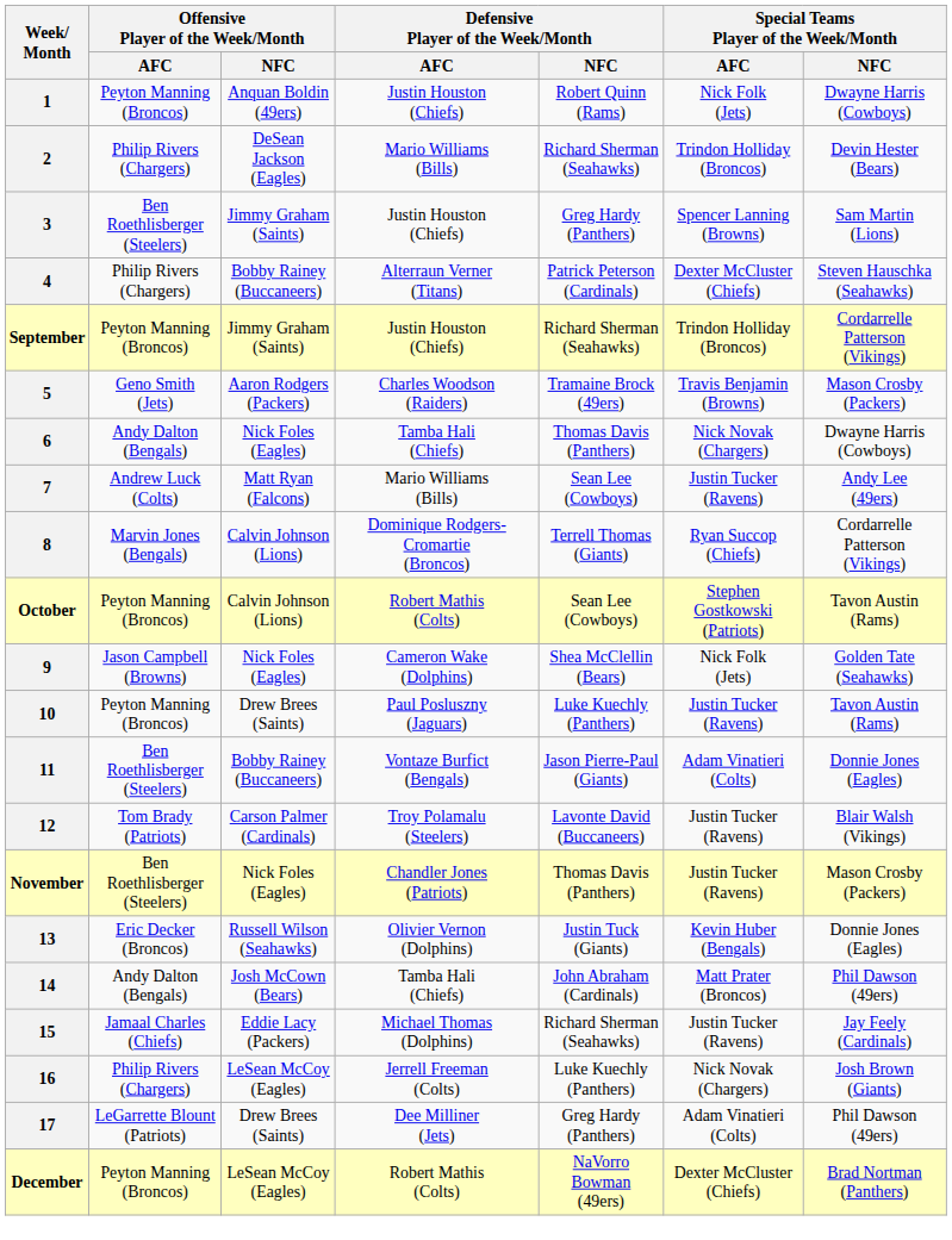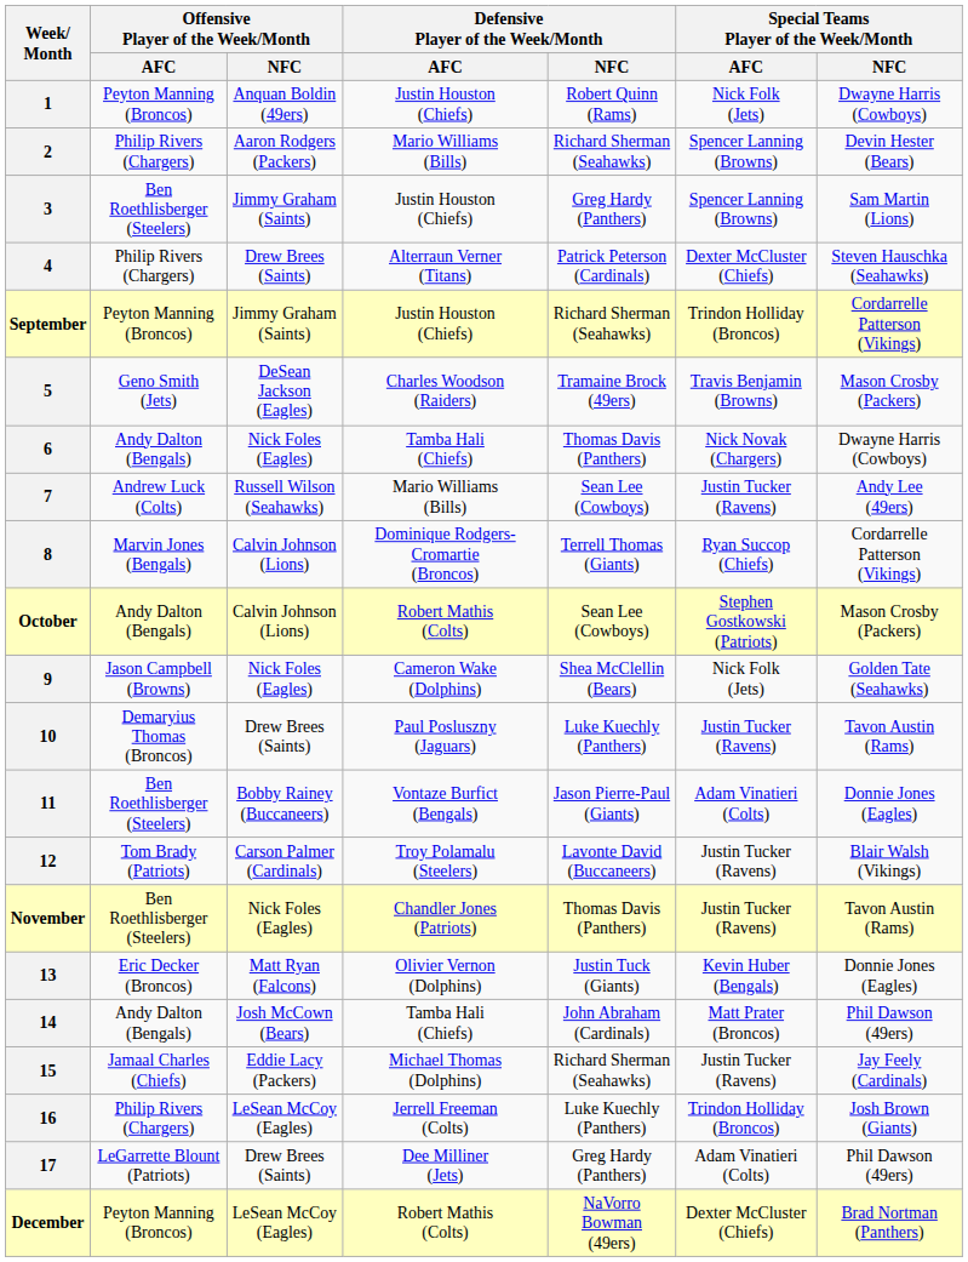 <table class="wikitable" style="font-size: 95%; text-align: center;">
 <tr>
 <th rowspan=2>Week/<br>Month</th>
 <th colspan=2>Offensive<br>Player of the Week/Month</th>
 <th colspan=2>Defensive<br>Player of the Week/Month</th>
 <th colspan=2>Special Teams<br>Player of the Week/Month</th>
 </tr>
 <tr>
 <th>AFC</th>
 <th>NFC</th>
 <th>AFC</th>
 <th>NFC</th>
 <th>AFC</th>
 <th>NFC</th>
 </tr>
 <tr>
 <th>1</th>
 <td><a href='#'>Peyton Manning</a><br>(<a href='#'>Broncos</a>)</td>
 <td><a href='#'>Anquan Boldin</a><br>(<a href='#'>49ers</a>)</td>
 <td><a href='#'>Justin Houston</a><br>(<a href='#'>Chiefs</a>)</td>
 <td><a href='#'>Robert Quinn</a><br>(<a href='#'>Rams</a>)</td>
 <td><a href='#'>Nick Folk</a><br>(<a href='#'>Jets</a>)</td>
 <td><a href='#'>Dwayne Harris</a><br>(<a href='#'>Cowboys</a>)</td>
 </tr>
 <tr>
 <th>2</th>
 <td><a href='#'>Philip Rivers</a><br>(<a href='#'>Chargers</a>)</td>
-<td><a href='#'>DeSean Jackson</a><br>(<a href='#'>Eagles</a>)</td>
+<td><a href='#'>Aaron Rodgers</a><br>(<a href='#'>Packers</a>)</td>
 <td><a href='#'>Mario Williams</a><br>(<a href='#'>Bills</a>)</td>
 <td><a href='#'>Richard Sherman</a><br>(<a href='#'>Seahawks</a>)</td>
-<td><a href='#'>Trindon Holliday</a><br>(<a href='#'>Broncos</a>)</td>
+<td><a href='#'>Spencer Lanning</a><br>(<a href='#'>Browns</a>)</td>
 <td><a href='#'>Devin Hester</a><br>(<a href='#'>Bears</a>)</td>
 </tr>
 <tr>
 <th>3</th>
 <td><a href='#'>Ben Roethlisberger</a><br>(<a href='#'>Steelers</a>)</td>
 <td><a href='#'>Jimmy Graham</a><br>(<a href='#'>Saints</a>)</td>
 <td>Justin Houston<br>(Chiefs)</td>
 <td><a href='#'>Greg Hardy</a><br>(<a href='#'>Panthers</a>)</td>
 <td><a href='#'>Spencer Lanning</a><br>(<a href='#'>Browns</a>)</td>
 <td><a href='#'>Sam Martin</a><br>(<a href='#'>Lions</a>)</td>
 </tr>
 <tr>
 <th>4</th>
 <td>Philip Rivers<br>(Chargers)</td>
-<td><a href='#'>Bobby Rainey</a><br>(<a href='#'>Buccaneers</a>)</td>
+<td><a href='#'>Drew Brees</a><br>(<a href='#'>Saints</a>)</td>
 <td><a href='#'>Alterraun Verner</a><br>(<a href='#'>Titans</a>)</td>
 <td><a href='#'>Patrick Peterson</a><br>(<a href='#'>Cardinals</a>)</td>
 <td><a href='#'>Dexter McCluster</a><br>(<a href='#'>Chiefs</a>)</td>
 <td><a href='#'>Steven Hauschka</a><br>(<a href='#'>Seahawks</a>)</td>
 </tr>
 <tr>
 <td style="background:#ffffbf;"><strong>September</strong></td>
 <td style="background:#ffffbf;">Peyton Manning<br>(Broncos)</td>
 <td style="background:#ffffbf;">Jimmy Graham<br>(Saints)</td>
 <td style="background:#ffffbf;">Justin Houston<br>(Chiefs)</td>
 <td style="background:#ffffbf;">Richard Sherman<br>(Seahawks)</td>
 <td style="background:#ffffbf;">Trindon Holliday<br>(Broncos)</td>
 <td style="background:#ffffbf;"><a href='#'>Cordarrelle Patterson</a><br>(<a href='#'>Vikings</a>)</td>
 </tr>
 <tr>
 <th>5</th>
 <td><a href='#'>Geno Smith</a><br>(<a href='#'>Jets</a>)</td>
-<td><a href='#'>Aaron Rodgers</a><br>(<a href='#'>Packers</a>)</td>
+<td><a href='#'>DeSean Jackson</a><br>(<a href='#'>Eagles</a>)</td>
 <td><a href='#'>Charles Woodson</a><br>(<a href='#'>Raiders</a>)</td>
 <td><a href='#'>Tramaine Brock</a><br>(<a href='#'>49ers</a>)</td>
 <td><a href='#'>Travis Benjamin</a><br>(<a href='#'>Browns</a>)</td>
 <td><a href='#'>Mason Crosby</a><br>(<a href='#'>Packers</a>)</td>
 </tr>
 <tr>
 <th>6</th>
 <td><a href='#'>Andy Dalton</a><br>(<a href='#'>Bengals</a>)</td>
 <td><a href='#'>Nick Foles</a><br>(<a href='#'>Eagles</a>)</td>
 <td><a href='#'>Tamba Hali</a><br>(<a href='#'>Chiefs</a>)</td>
 <td><a href='#'>Thomas Davis</a><br>(<a href='#'>Panthers</a>)</td>
 <td><a href='#'>Nick Novak</a><br>(<a href='#'>Chargers</a>)</td>
 <td>Dwayne Harris<br>(Cowboys)</td>
 </tr>
 <tr>
 <th>7</th>
 <td><a href='#'>Andrew Luck</a><br>(<a href='#'>Colts</a>)</td>
-<td><a href='#'>Matt Ryan</a><br>(<a href='#'>Falcons</a>)</td>
+<td><a href='#'>Russell Wilson</a><br>(<a href='#'>Seahawks</a>)</td>
 <td>Mario Williams<br>(Bills)</td>
 <td><a href='#'>Sean Lee</a><br>(<a href='#'>Cowboys</a>)</td>
 <td><a href='#'>Justin Tucker</a><br>(<a href='#'>Ravens</a>)</td>
 <td><a href='#'>Andy Lee</a><br>(<a href='#'>49ers</a>)</td>
 </tr>
 <tr>
 <th>8</th>
 <td><a href='#'>Marvin Jones</a><br>(<a href='#'>Bengals</a>)</td>
 <td><a href='#'>Calvin Johnson</a><br>(<a href='#'>Lions</a>)</td>
 <td><a href='#'>Dominique Rodgers-Cromartie</a><br>(<a href='#'>Broncos</a>)</td>
 <td><a href='#'>Terrell Thomas</a><br>(<a href='#'>Giants</a>)</td>
 <td><a href='#'>Ryan Succop</a><br>(<a href='#'>Chiefs</a>)</td>
 <td>Cordarrelle Patterson<br>(<a href='#'>Vikings</a>)</td>
 </tr>
 <tr>
 <td style="background:#ffffbf;"><strong>October</strong></td>
-<td style="background:#ffffbf;">Peyton Manning<br>(Broncos)</td>
+<td style="background:#ffffbf;">Andy Dalton<br>(Bengals)</td>
 <td style="background:#ffffbf;">Calvin Johnson<br> (Lions)</td>
 <td style="background:#ffffbf;"><a href='#'>Robert Mathis</a><br>(<a href='#'>Colts</a>)</td>
 <td style="background:#ffffbf;">Sean Lee<br>(Cowboys)</td>
 <td style="background:#ffffbf;"><a href='#'>Stephen Gostkowski</a><br>(<a href='#'>Patriots</a>)</td>
-<td style="background:#ffffbf;">Tavon Austin<br>(Rams)</td>
+<td style="background:#ffffbf;">Mason Crosby<br>(Packers)</td>
 </tr>
 <tr>
 <th>9</th>
 <td><a href='#'>Jason Campbell</a><br>(<a href='#'>Browns</a>)</td>
 <td><a href='#'>Nick Foles</a><br>(<a href='#'>Eagles</a>)</td>
 <td><a href='#'>Cameron Wake</a><br>(<a href='#'>Dolphins</a>)</td>
 <td><a href='#'>Shea McClellin</a><br>(<a href='#'>Bears</a>)</td>
 <td>Nick Folk<br>(Jets)</td>
 <td><a href='#'>Golden Tate</a><br>(<a href='#'>Seahawks</a>)</td>
 </tr>
 <tr>
 <th>10</th>
-<td>Peyton Manning<br>(Broncos)</td>
+<td><a href='#'>Demaryius Thomas</a><br>(Broncos)</td>
 <td>Drew Brees<br>(Saints)</td>
 <td><a href='#'>Paul Posluszny</a><br>(<a href='#'>Jaguars</a>)</td>
 <td><a href='#'>Luke Kuechly</a><br>(<a href='#'>Panthers</a>)</td>
 <td><a href='#'>Justin Tucker</a><br>(<a href='#'>Ravens</a>)</td>
 <td><a href='#'>Tavon Austin</a><br>(<a href='#'>Rams</a>)</td>
 </tr>
 <tr>
 <th>11</th>
 <td><a href='#'>Ben Roethlisberger</a><br>(<a href='#'>Steelers</a>)</td>
 <td><a href='#'>Bobby Rainey</a><br>(<a href='#'>Buccaneers</a>)</td>
 <td><a href='#'>Vontaze Burfict</a><br>(<a href='#'>Bengals</a>)</td>
 <td><a href='#'>Jason Pierre-Paul</a><br>(<a href='#'>Giants</a>)</td>
 <td><a href='#'>Adam Vinatieri</a><br>(<a href='#'>Colts</a>)</td>
 <td><a href='#'>Donnie Jones</a><br>(<a href='#'>Eagles</a>)</td>
 </tr>
 <tr>
 <th>12</th>
 <td><a href='#'>Tom Brady</a><br>(<a href='#'>Patriots</a>)</td>
 <td><a href='#'>Carson Palmer</a><br>(<a href='#'>Cardinals</a>)</td>
 <td><a href='#'>Troy Polamalu</a><br>(<a href='#'>Steelers</a>)</td>
 <td><a href='#'>Lavonte David</a><br>(<a href='#'>Buccaneers</a>)</td>
 <td>Justin Tucker<br>(Ravens)</td>
 <td><a href='#'>Blair Walsh</a><br>(Vikings)</td>
 </tr>
 <tr>
 <td style="background:#ffffbf;"><strong>November</strong></td>
 <td style="background:#ffffbf;">Ben Roethlisberger<br>(Steelers)</td>
 <td style="background:#ffffbf;">Nick Foles<br>(Eagles)</td>
 <td style="background:#ffffbf;"><a href='#'>Chandler Jones</a><br>(<a href='#'>Patriots</a>)</td>
 <td style="background:#ffffbf;">Thomas Davis<br>(Panthers)</td>
 <td style="background:#ffffbf;">Justin Tucker<br>(Ravens)</td>
-<td style="background:#ffffbf;">Mason Crosby<br>(Packers)</td>
+<td style="background:#ffffbf;">Tavon Austin<br>(Rams)</td>
 </tr>
 <tr>
 <th>13</th>
 <td><a href='#'>Eric Decker</a><br>(Broncos)</td>
-<td><a href='#'>Russell Wilson</a><br>(<a href='#'>Seahawks</a>)</td>
+<td><a href='#'>Matt Ryan</a><br>(<a href='#'>Falcons</a>)</td>
 <td><a href='#'>Olivier Vernon</a><br>(Dolphins)</td>
 <td><a href='#'>Justin Tuck</a><br>(Giants)</td>
 <td><a href='#'>Kevin Huber</a><br>(<a href='#'>Bengals</a>)</td>
 <td>Donnie Jones<br>(Eagles)</td>
 </tr>
 <tr>
 <th>14</th>
 <td>Andy Dalton<br>(Bengals)</td>
 <td><a href='#'>Josh McCown</a><br>(<a href='#'>Bears</a>)</td>
 <td>Tamba Hali<br>(Chiefs)</td>
 <td><a href='#'>John Abraham</a><br>(Cardinals)</td>
 <td><a href='#'>Matt Prater</a><br>(Broncos)</td>
 <td><a href='#'>Phil Dawson</a><br>(49ers)</td>
 </tr>
 <tr>
 <th>15</th>
 <td><a href='#'>Jamaal Charles</a><br>(<a href='#'>Chiefs</a>)</td>
 <td><a href='#'>Eddie Lacy</a><br>(Packers)</td>
 <td><a href='#'>Michael Thomas</a><br>(Dolphins)</td>
 <td>Richard Sherman<br>(Seahawks)</td>
 <td>Justin Tucker<br>(Ravens)</td>
 <td><a href='#'>Jay Feely</a><br>(<a href='#'>Cardinals</a>)</td>
 </tr>
 <tr>
 <th>16</th>
 <td><a href='#'>Philip Rivers</a><br>(<a href='#'>Chargers</a>)</td>
 <td><a href='#'>LeSean McCoy</a><br>(Eagles)</td>
 <td><a href='#'>Jerrell Freeman</a><br>(Colts)</td>
 <td>Luke Kuechly<br>(Panthers)</td>
-<td>Nick Novak<br>(Chargers)</td>
+<td><a href='#'>Trindon Holliday</a><br>(<a href='#'>Broncos</a>)</td>
 <td><a href='#'>Josh Brown</a><br>(<a href='#'>Giants</a>)</td>
 </tr>
 <tr>
 <th>17</th>
 <td><a href='#'>LeGarrette Blount</a><br>(Patriots)</td>
 <td>Drew Brees<br>(Saints)</td>
 <td><a href='#'>Dee Milliner</a><br>(<a href='#'>Jets</a>)</td>
 <td>Greg Hardy<br>(Panthers)</td>
 <td>Adam Vinatieri<br>(Colts)</td>
 <td>Phil Dawson<br>(49ers)</td>
 </tr>
 <tr>
 <td style="background:#ffffbf;"><strong>December</strong></td>
 <td style="background:#ffffbf;">Peyton Manning<br>(Broncos)</td>
 <td style="background:#ffffbf;">LeSean McCoy<br>(Eagles)</td>
 <td style="background:#ffffbf;">Robert Mathis<br>(Colts)</td>
 <td style="background:#ffffbf;"><a href='#'>NaVorro Bowman</a><br>(49ers)</td>
 <td style="background:#ffffbf;">Dexter McCluster<br>(Chiefs)</td>
 <td style="background:#ffffbf;"><a href='#'>Brad Nortman</a><br>(<a href='#'>Panthers</a>)</td>
 </tr>
 </table>
